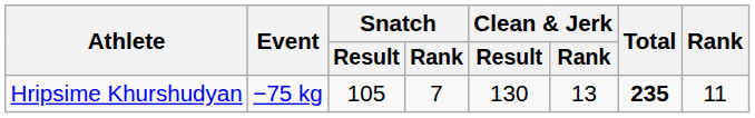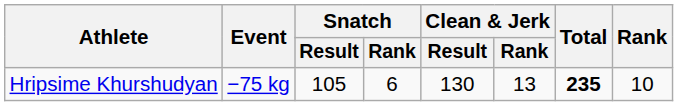 <table class=wikitable style="font-size:90%">
 <tr>
 <th rowspan="2">Athlete</th>
 <th rowspan="2">Event</th>
 <th colspan="2">Snatch</th>
 <th colspan="2">Clean & Jerk</th>
 <th rowspan="2">Total</th>
 <th rowspan="2">Rank</th>
 </tr>
 <tr style="font-size:95%">
 <th>Result</th>
 <th>Rank</th>
 <th>Result</th>
 <th>Rank</th>
 </tr>
 <tr align=center>
 <td align=left><a href='#'>Hripsime Khurshudyan</a></td>
 <td align=left><a href='#'>−75 kg</a></td>
 <td>105</td>
-<td>7</td>
+<td>6</td>
 <td>130</td>
 <td>13</td>
 <td><strong>235</strong></td>
-<td>11</td>
+<td>10</td>
 </tr>
 </table>
